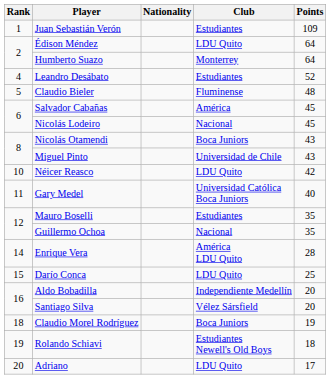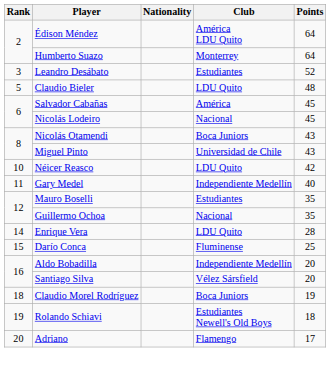 <table class="wikitable">
 <tr>
 <th>Rank</th>
 <th>Player</th>
 <th>Nationality</th>
 <th>Club</th>
 <th>Points</th>
 </tr>
 <tr>
-<td align=center>1</td>
-<td><a href='#'>Juan Sebastián Verón</a></td>
-<td></td>
-<td> <a href='#'>Estudiantes</a></td>
-<td align=center>109</td>
-</tr>
-<tr>
 <td align=center rowspan=2>2</td>
 <td><a href='#'>Édison Méndez</a></td>
 <td></td>
-<td> <a href='#'>LDU Quito</a></td>
+<td> <a href='#'>América</a><br> <a href='#'>LDU Quito</a></td>
 <td align=center>64</td>
 </tr>
 <tr>
 <td><a href='#'>Humberto Suazo</a></td>
 <td></td>
 <td> <a href='#'>Monterrey</a></td>
 <td align=center>64</td>
 </tr>
 <tr>
-<td align=center>4</td>
+<td align=center>3</td>
 <td><a href='#'>Leandro Desábato</a></td>
 <td></td>
 <td> <a href='#'>Estudiantes</a></td>
 <td align=center>52</td>
 </tr>
 <tr>
 <td align=center>5</td>
 <td><a href='#'>Claudio Bieler</a></td>
 <td></td>
-<td> <a href='#'>Fluminense</a></td>
+<td> <a href='#'>LDU Quito</a></td>
 <td align=center>48</td>
 </tr>
 <tr>
 <td align=center rowspan=2>6</td>
 <td><a href='#'>Salvador Cabañas</a></td>
 <td></td>
 <td> <a href='#'>América</a></td>
 <td align=center>45</td>
 </tr>
 <tr>
 <td><a href='#'>Nicolás Lodeiro</a></td>
 <td></td>
 <td> <a href='#'>Nacional</a></td>
 <td align=center>45</td>
 </tr>
 <tr>
 <td align=center rowspan=2>8</td>
 <td><a href='#'>Nicolás Otamendi</a></td>
 <td></td>
 <td> <a href='#'>Boca Juniors</a></td>
 <td align=center>43</td>
 </tr>
 <tr>
 <td><a href='#'>Miguel Pinto</a></td>
 <td></td>
 <td> <a href='#'>Universidad de Chile</a></td>
 <td align=center>43</td>
 </tr>
 <tr>
 <td align=center>10</td>
 <td><a href='#'>Néicer Reasco</a></td>
 <td></td>
 <td> <a href='#'>LDU Quito</a></td>
 <td align=center>42</td>
 </tr>
 <tr>
 <td align=center>11</td>
 <td><a href='#'>Gary Medel</a></td>
 <td></td>
-<td> <a href='#'>Universidad Católica</a><br> <a href='#'>Boca Juniors</a></td>
+<td> <a href='#'>Independiente Medellín</a></td>
 <td align=center>40</td>
 </tr>
 <tr>
 <td align=center rowspan=2>12</td>
 <td><a href='#'>Mauro Boselli</a></td>
 <td></td>
 <td> <a href='#'>Estudiantes</a></td>
 <td align=center>35</td>
 </tr>
 <tr>
 <td><a href='#'>Guillermo Ochoa</a></td>
 <td></td>
 <td> <a href='#'>Nacional</a></td>
 <td align=center>35</td>
 </tr>
 <tr>
 <td align=center>14</td>
 <td><a href='#'>Enrique Vera</a></td>
 <td></td>
-<td> <a href='#'>América</a><br> <a href='#'>LDU Quito</a></td>
+<td> <a href='#'>LDU Quito</a></td>
 <td align=center>28</td>
 </tr>
 <tr>
 <td align=center>15</td>
 <td><a href='#'>Darío Conca</a></td>
 <td></td>
-<td> <a href='#'>LDU Quito</a></td>
+<td> <a href='#'>Fluminense</a></td>
 <td align=center>25</td>
 </tr>
 <tr>
 <td align=center rowspan=2>16</td>
 <td><a href='#'>Aldo Bobadilla</a></td>
 <td></td>
 <td> <a href='#'>Independiente Medellín</a></td>
 <td align=center>20</td>
 </tr>
 <tr>
 <td><a href='#'>Santiago Silva</a></td>
 <td></td>
 <td> <a href='#'>Vélez Sársfield</a></td>
 <td align=center>20</td>
 </tr>
 <tr>
 <td align=center>18</td>
 <td><a href='#'>Claudio Morel Rodríguez</a></td>
 <td></td>
 <td> <a href='#'>Boca Juniors</a></td>
 <td align=center>19</td>
 </tr>
 <tr>
 <td align=center>19</td>
 <td><a href='#'>Rolando Schiavi</a></td>
 <td></td>
 <td> <a href='#'>Estudiantes</a><br> <a href='#'>Newell's Old Boys</a></td>
 <td align=center>18</td>
 </tr>
 <tr>
 <td align=center>20</td>
 <td><a href='#'>Adriano</a></td>
 <td></td>
-<td> <a href='#'>LDU Quito</a></td>
+<td> <a href='#'>Flamengo</a></td>
 <td align=center>17</td>
 </tr>
 </table>
